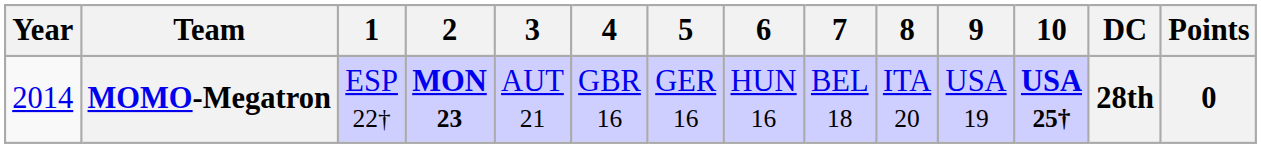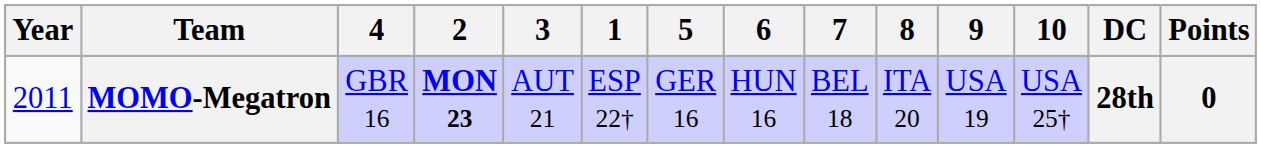 <table class="wikitable" style="text-align:center; font-size:90%">
 <tr>
 <th>Year</th>
 <th>Team</th>
-<th>1</th>
+<th>4</th>
 <th>2</th>
 <th>3</th>
-<th>4</th>
+<th>1</th>
 <th>5</th>
 <th>6</th>
 <th>7</th>
 <th>8</th>
 <th>9</th>
 <th>10</th>
 <th>DC</th>
 <th>Points</th>
 </tr>
 <tr>
-<td><a href='#'>2014</a></td>
+<td><a href='#'>2011</a></td>
 <th><a href='#'>MOMO</a>-Megatron</th>
-<td style="background:#CFCFFF;"><a href='#'>ESP</a><br><small>22†</small></td>
+<td style="background:#CFCFFF;"><a href='#'>GBR</a><br><small>16</small></td>
 <td style="background:#CFCFFF;"><strong><a href='#'>MON</a><br><small>23</small></strong></td>
 <td style="background:#CFCFFF;"><a href='#'>AUT</a><br><small>21</small></td>
-<td style="background:#CFCFFF;"><a href='#'>GBR</a><br><small>16</small></td>
+<td style="background:#CFCFFF;"><a href='#'>ESP</a><br><small>22†</small></td>
 <td style="background:#CFCFFF;"><a href='#'>GER</a><br><small>16</small></td>
 <td style="background:#CFCFFF;"><a href='#'>HUN</a><br><small>16</small></td>
 <td style="background:#CFCFFF;"><a href='#'>BEL</a><br><small>18</small></td>
 <td style="background:#CFCFFF;"><a href='#'>ITA</a><br><small>20</small></td>
 <td style="background:#CFCFFF;"><a href='#'>USA</a><br><small>19</small></td>
-<td style="background:#CFCFFF;"><strong><a href='#'>USA</a><br><small>25†</small></strong></td>
+<td style="background:#CFCFFF;"><a href='#'>USA</a><br><small>25†</small></td>
 <th>28th</th>
 <th>0</th>
 </tr>
 </table>
